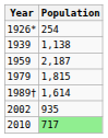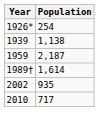 <table class="wikitable">
 <tr>
 <th>Year</th>
 <th>Population</th>
 </tr>
 <tr>
 <td>1926* </td>
 <td>254</td>
 </tr>
 <tr>
 <td>1939 </td>
 <td>1,138</td>
 </tr>
 <tr>
 <td>1959 </td>
 <td>2,187</td>
 </tr>
 <tr>
-<td>1979 </td>
-<td>1,815</td>
-</tr>
-<tr>
 <td>1989† </td>
 <td>1,614</td>
 </tr>
 <tr>
 <td>2002 </td>
 <td>935</td>
 </tr>
 <tr>
 <td>2010 </td>
-<td style="background: lightgreen;">717</td>
+<td>717</td>
 </tr>
 </table>
